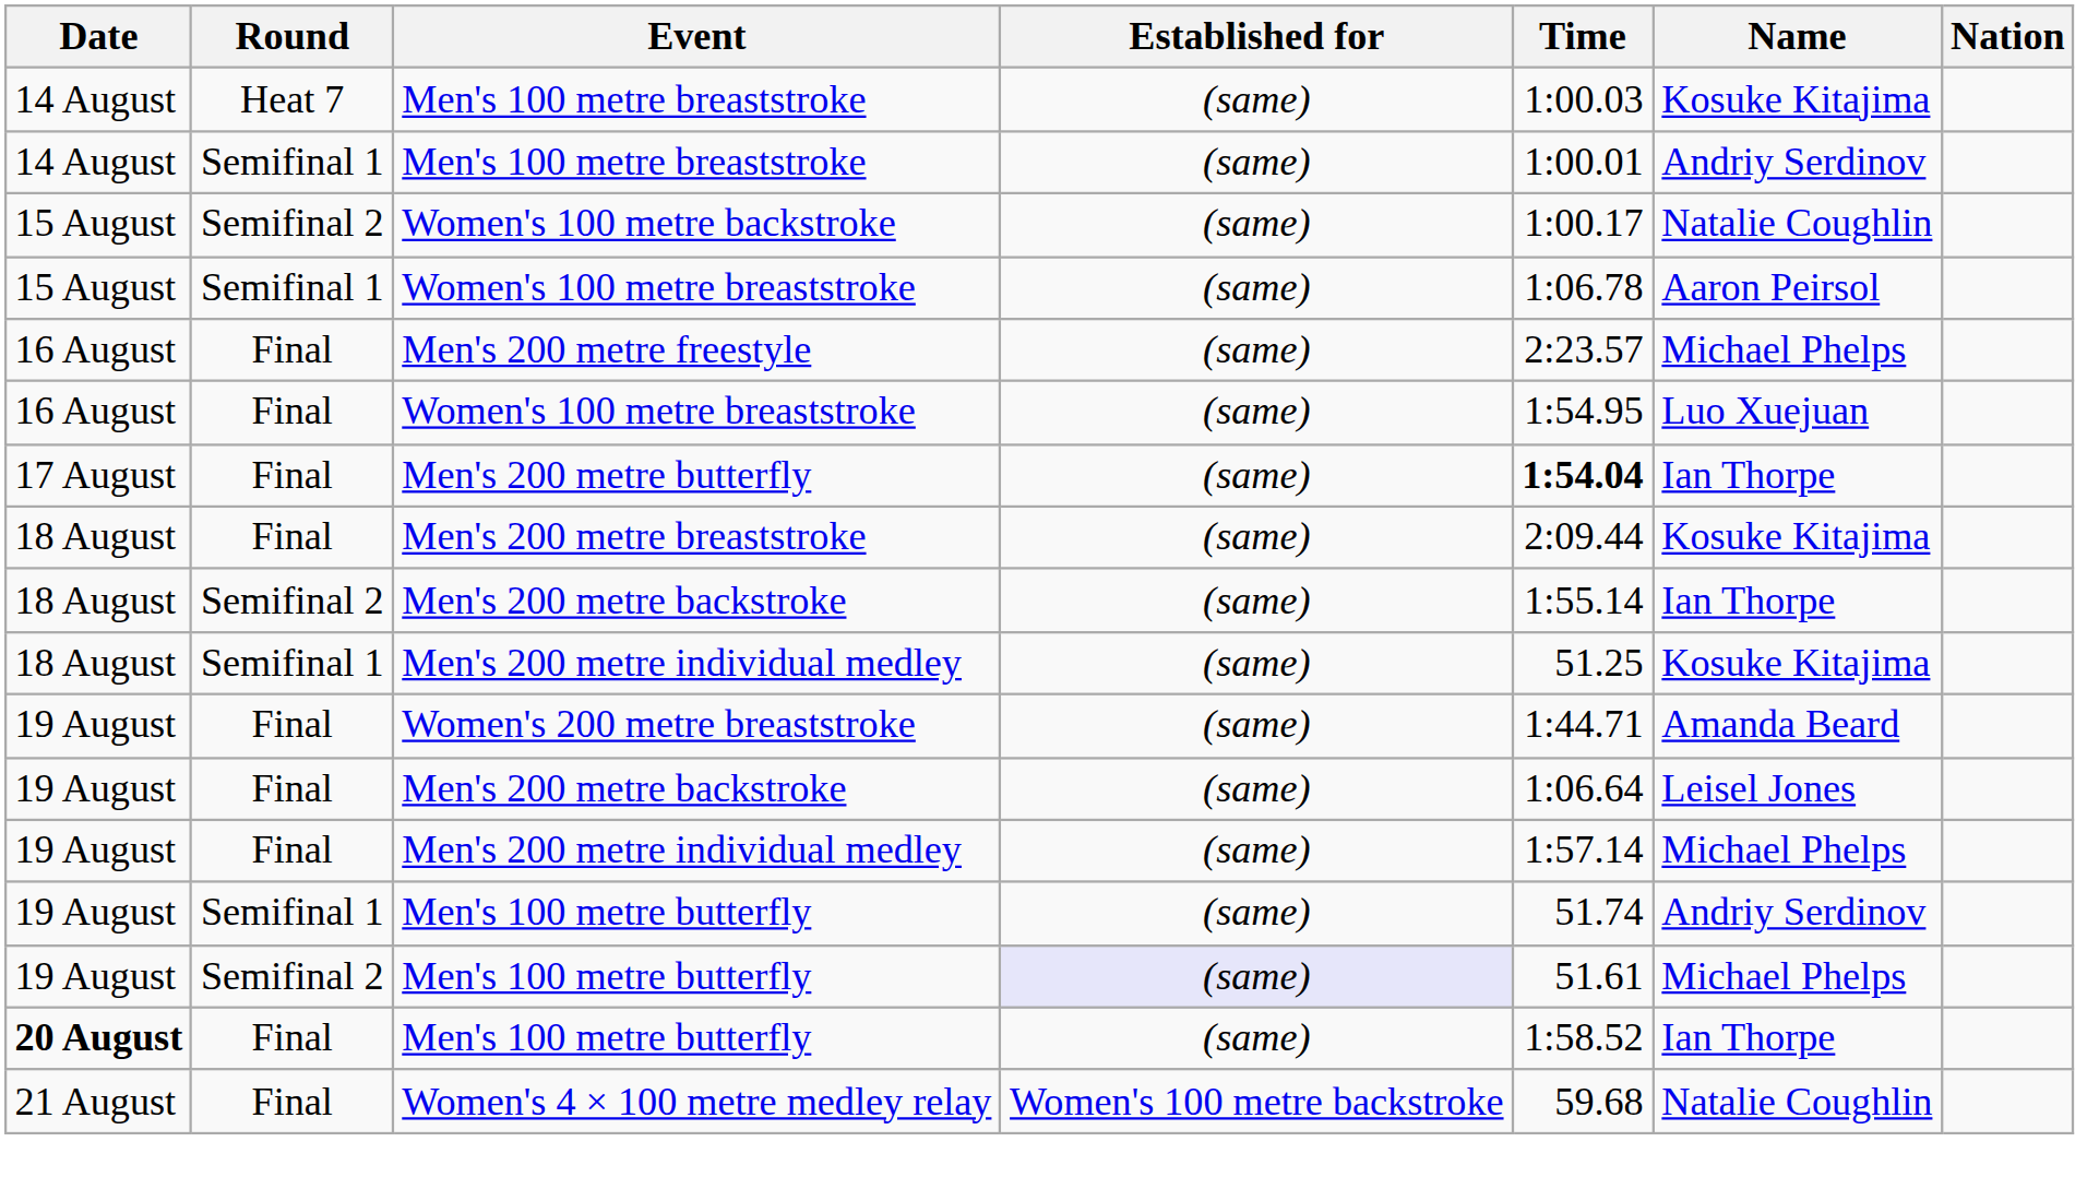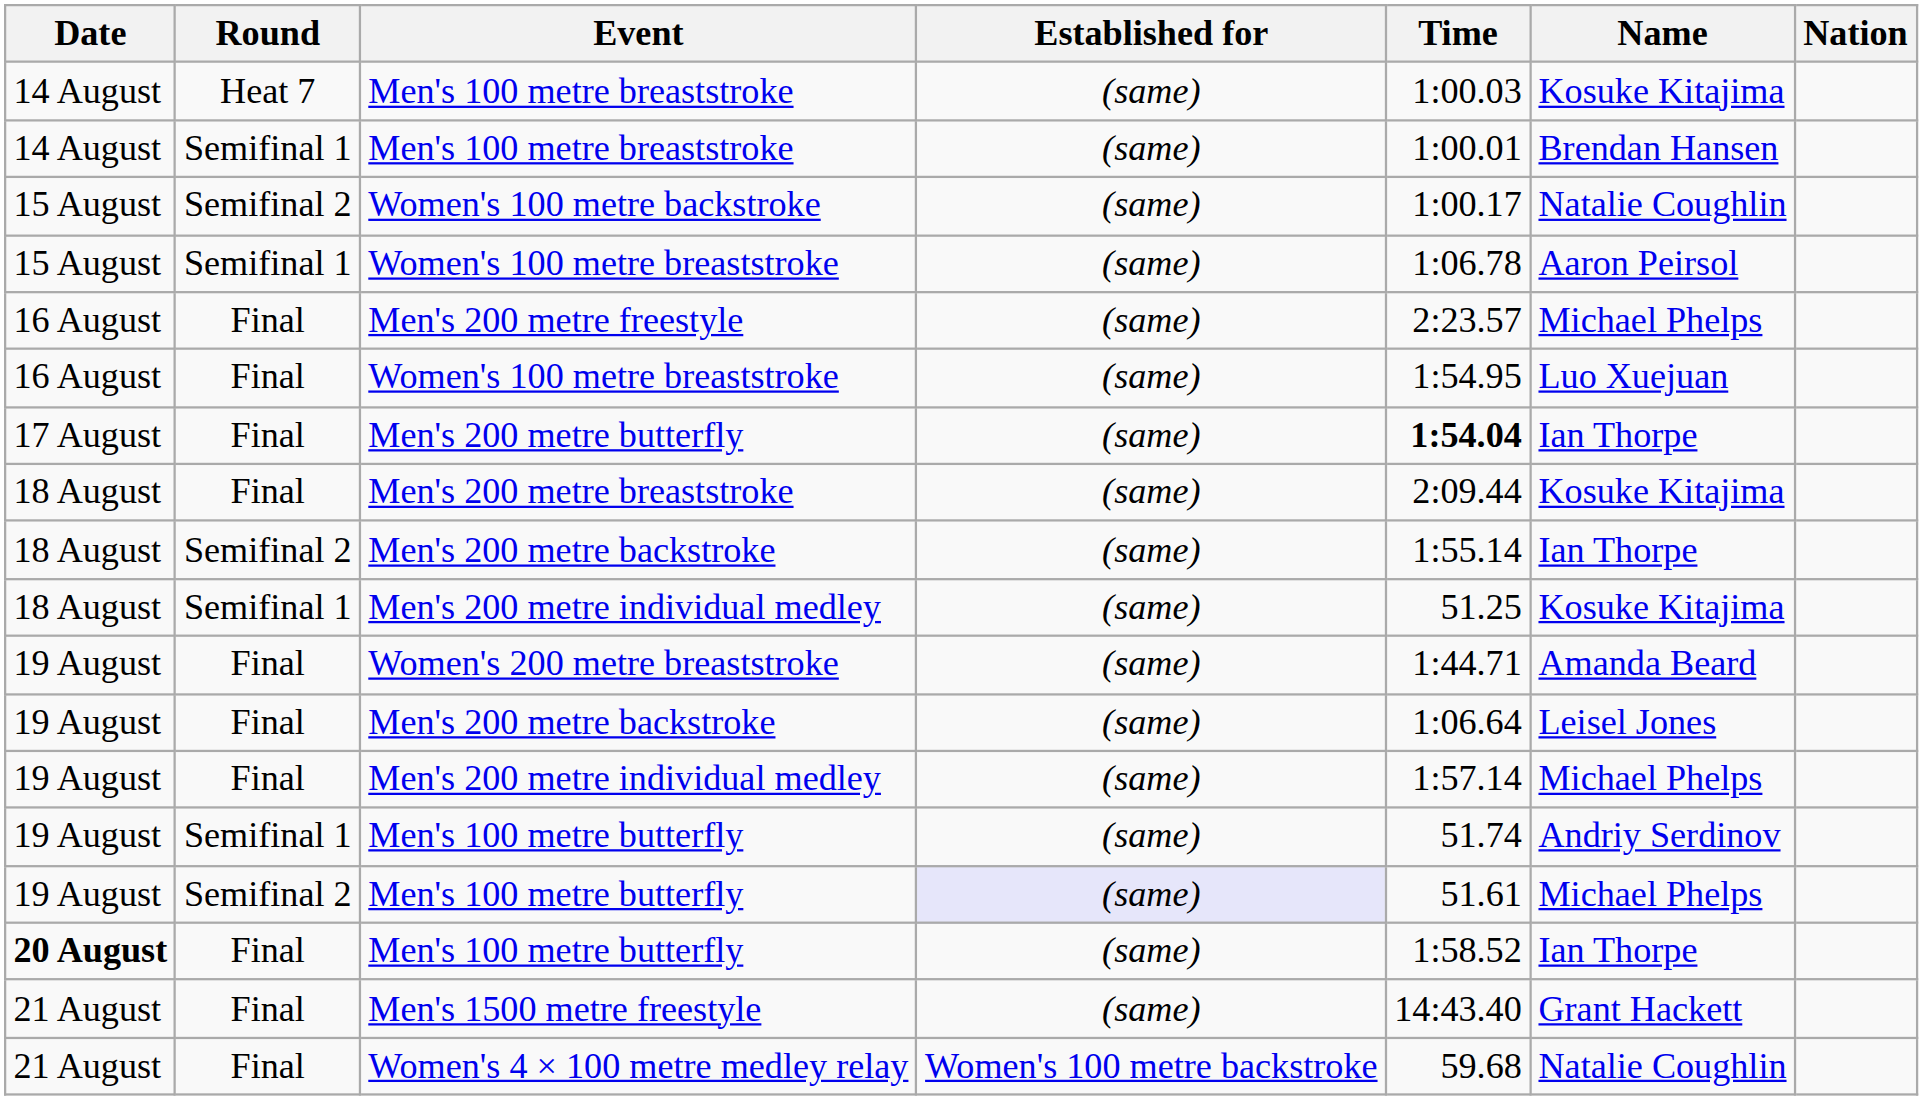 <table class="wikitable">
 <tr>
 <th>Date</th>
 <th>Round</th>
 <th>Event</th>
 <th>Established for</th>
 <th>Time</th>
 <th>Name</th>
 <th>Nation</th>
 </tr>
 <tr>
 <td>14 August</td>
 <td style="text-align:center;">Heat 7</td>
 <td><a href='#'>Men's 100 metre breaststroke</a></td>
 <td style="text-align:center;"><em>(same)</em></td>
 <td align="right">1:00.03</td>
 <td><a href='#'>Kosuke Kitajima</a></td>
 <td></td>
 </tr>
 <tr>
 <td>14 August</td>
 <td style="text-align:center;">Semifinal 1</td>
 <td><a href='#'>Men's 100 metre breaststroke</a></td>
 <td style="text-align:center;"><em>(same)</em></td>
 <td align="right">1:00.01</td>
-<td><a href='#'>Andriy Serdinov</a></td>
+<td><a href='#'>Brendan Hansen</a></td>
 <td></td>
 </tr>
 <tr>
 <td>15 August</td>
 <td style="text-align:center;">Semifinal 2</td>
 <td><a href='#'>Women's 100 metre backstroke</a></td>
 <td style="text-align:center;"><em>(same)</em></td>
 <td align="right">1:00.17</td>
 <td><a href='#'>Natalie Coughlin</a></td>
 <td></td>
 </tr>
 <tr>
 <td>15 August</td>
 <td style="text-align:center;">Semifinal 1</td>
 <td><a href='#'>Women's 100 metre breaststroke</a></td>
 <td style="text-align:center;"><em>(same)</em></td>
 <td align="right">1:06.78</td>
 <td><a href='#'>Aaron Peirsol</a></td>
 <td></td>
 </tr>
 <tr>
 <td>16 August</td>
 <td style="text-align:center;">Final</td>
 <td><a href='#'>Men's 200 metre freestyle</a></td>
 <td style="text-align:center;"><em>(same)</em></td>
 <td align="right">2:23.57</td>
 <td><a href='#'>Michael Phelps</a></td>
 <td></td>
 </tr>
 <tr>
 <td>16 August</td>
 <td style="text-align:center;">Final</td>
 <td><a href='#'>Women's 100 metre breaststroke</a></td>
 <td style="text-align:center;"><em>(same)</em></td>
 <td align="right">1:54.95</td>
 <td><a href='#'>Luo Xuejuan</a></td>
 <td></td>
 </tr>
 <tr>
 <td>17 August</td>
 <td style="text-align:center;">Final</td>
 <td><a href='#'>Men's 200 metre butterfly</a></td>
 <td style="text-align:center;"><em>(same)</em></td>
 <td align="right"><strong>1:54.04</strong></td>
 <td><a href='#'>Ian Thorpe</a></td>
 <td></td>
 </tr>
 <tr>
 <td>18 August</td>
 <td style="text-align:center;">Final</td>
 <td><a href='#'>Men's 200 metre breaststroke</a></td>
 <td style="text-align:center;"><em>(same)</em></td>
 <td align="right">2:09.44</td>
 <td><a href='#'>Kosuke Kitajima</a></td>
 <td></td>
 </tr>
 <tr>
 <td>18 August</td>
 <td style="text-align:center;">Semifinal 2</td>
 <td><a href='#'>Men's 200 metre backstroke</a></td>
 <td style="text-align:center;"><em>(same)</em></td>
 <td align="right">1:55.14</td>
 <td><a href='#'>Ian Thorpe</a></td>
 <td></td>
 </tr>
 <tr>
 <td>18 August</td>
 <td style="text-align:center;">Semifinal 1</td>
 <td><a href='#'>Men's 200 metre individual medley</a></td>
 <td style="text-align:center;"><em>(same)</em></td>
 <td align="right">51.25</td>
 <td><a href='#'>Kosuke Kitajima</a></td>
 <td></td>
 </tr>
 <tr>
 <td>19 August</td>
 <td style="text-align:center;">Final</td>
 <td><a href='#'>Women's 200 metre breaststroke</a></td>
 <td style="text-align:center;"><em>(same)</em></td>
 <td align="right">1:44.71</td>
 <td><a href='#'>Amanda Beard</a></td>
 <td></td>
 </tr>
 <tr>
 <td>19 August</td>
 <td style="text-align:center;">Final</td>
 <td><a href='#'>Men's 200 metre backstroke</a></td>
 <td style="text-align:center;"><em>(same)</em></td>
 <td align="right">1:06.64</td>
 <td><a href='#'>Leisel Jones</a></td>
 <td></td>
 </tr>
 <tr>
 <td>19 August</td>
 <td style="text-align:center;">Final</td>
 <td><a href='#'>Men's 200 metre individual medley</a></td>
 <td style="text-align:center;"><em>(same)</em></td>
 <td align="right">1:57.14</td>
 <td><a href='#'>Michael Phelps</a></td>
 <td></td>
 </tr>
 <tr>
 <td>19 August</td>
 <td style="text-align:center;">Semifinal 1</td>
 <td><a href='#'>Men's 100 metre butterfly</a></td>
 <td style="text-align:center;"><em>(same)</em></td>
 <td align="right">51.74</td>
 <td><a href='#'>Andriy Serdinov</a></td>
 <td></td>
 </tr>
 <tr>
 <td>19 August</td>
 <td style="text-align:center;">Semifinal 2</td>
 <td><a href='#'>Men's 100 metre butterfly</a></td>
 <td style="background: lavender; text-align:center;"><em>(same)</em></td>
 <td align="right">51.61</td>
 <td><a href='#'>Michael Phelps</a></td>
 <td></td>
 </tr>
 <tr>
 <td><strong>20 August</strong></td>
 <td style="text-align:center;">Final</td>
 <td><a href='#'>Men's 100 metre butterfly</a></td>
 <td style="text-align:center;"><em>(same)</em></td>
 <td align="right">1:58.52</td>
 <td><a href='#'>Ian Thorpe</a></td>
 <td></td>
 </tr>
 <tr>
 <td>21 August</td>
 <td style="text-align:center;">Final</td>
+<td><a href='#'>Men's 1500 metre freestyle</a></td>
+<td style="text-align:center;"><em>(same)</em></td>
+<td align="right">14:43.40</td>
+<td><a href='#'>Grant Hackett</a></td>
+<td></td>
+</tr>
+<tr>
+<td>21 August</td>
+<td style="text-align:center;">Final</td>
 <td><a href='#'>Women's 4 × 100 metre medley relay</a></td>
 <td style="text-align:center;"><a href='#'>Women's 100 metre backstroke</a></td>
 <td align="right">59.68</td>
 <td><a href='#'>Natalie Coughlin</a></td>
 <td></td>
 </tr>
 </table>
